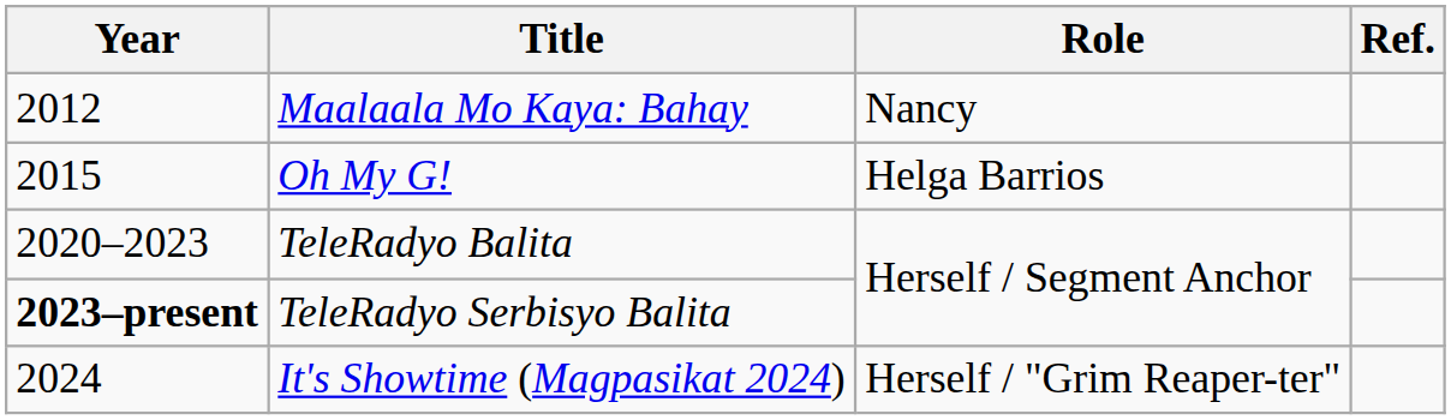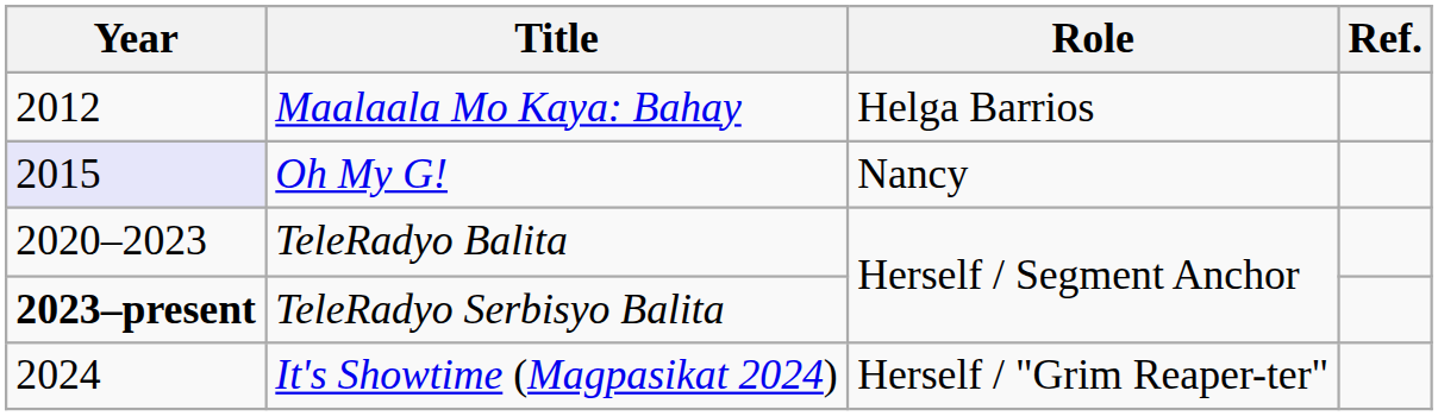 <table class="wikitable sortable">
 <tr>
 <th>Year</th>
 <th>Title</th>
 <th>Role</th>
 <th>Ref.</th>
 </tr>
 <tr>
 <td>2012</td>
 <td><em><a href='#'>Maalaala Mo Kaya: Bahay</a></em></td>
-<td>Nancy</td>
+<td>Helga Barrios</td>
 <td></td>
 </tr>
 <tr>
-<td>2015</td>
+<td style="background: lavender;">2015</td>
 <td><em><a href='#'>Oh My G!</a></em></td>
-<td>Helga Barrios</td>
+<td>Nancy</td>
 <td></td>
 </tr>
 <tr>
 <td>2020–2023</td>
 <td><em>TeleRadyo Balita</em></td>
 <td rowspan="2">Herself / Segment Anchor</td>
 <td></td>
 </tr>
 <tr>
 <td><strong>2023–present</strong></td>
 <td><em>TeleRadyo Serbisyo Balita</em></td>
 <td></td>
 </tr>
 <tr>
 <td>2024</td>
 <td><em><a href='#'>It's Showtime</a></em> (<em><a href='#'>Magpasikat 2024</a></em>)</td>
 <td>Herself / "Grim Reaper-ter"</td>
 </tr>
 </table>
